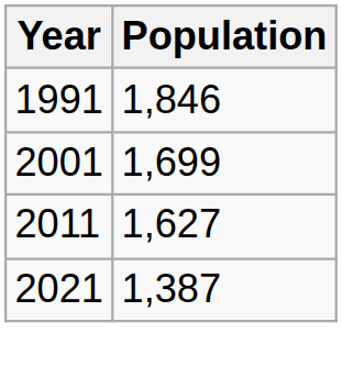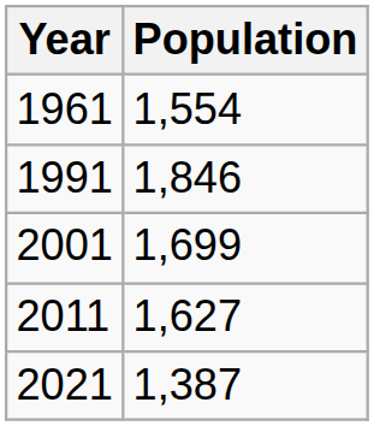 <table class="wikitable">
 <tr>
 <th>Year</th>
 <th>Population</th>
+</tr>
+<tr>
+<td>1961</td>
+<td>1,554</td>
 </tr>
 <tr>
 <td>1991</td>
 <td>1,846</td>
 </tr>
 <tr>
 <td>2001</td>
 <td>1,699</td>
 </tr>
 <tr>
 <td>2011</td>
 <td>1,627</td>
 </tr>
 <tr>
 <td>2021</td>
 <td>1,387</td>
 </tr>
 </table>
